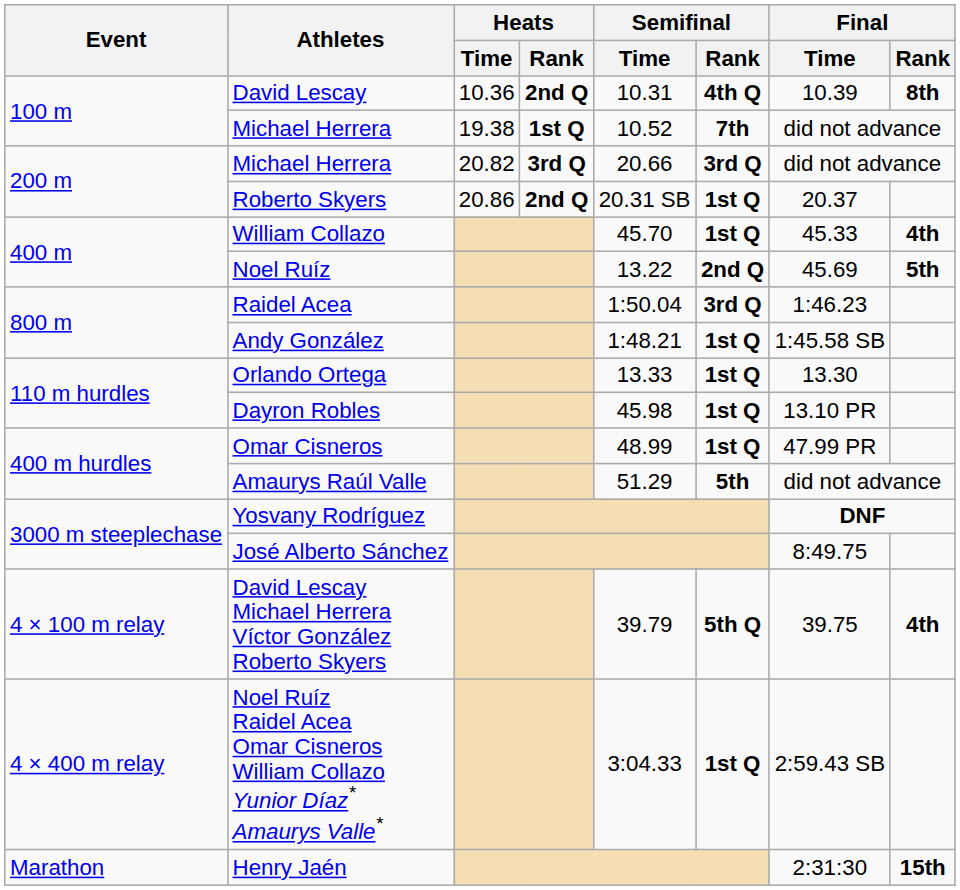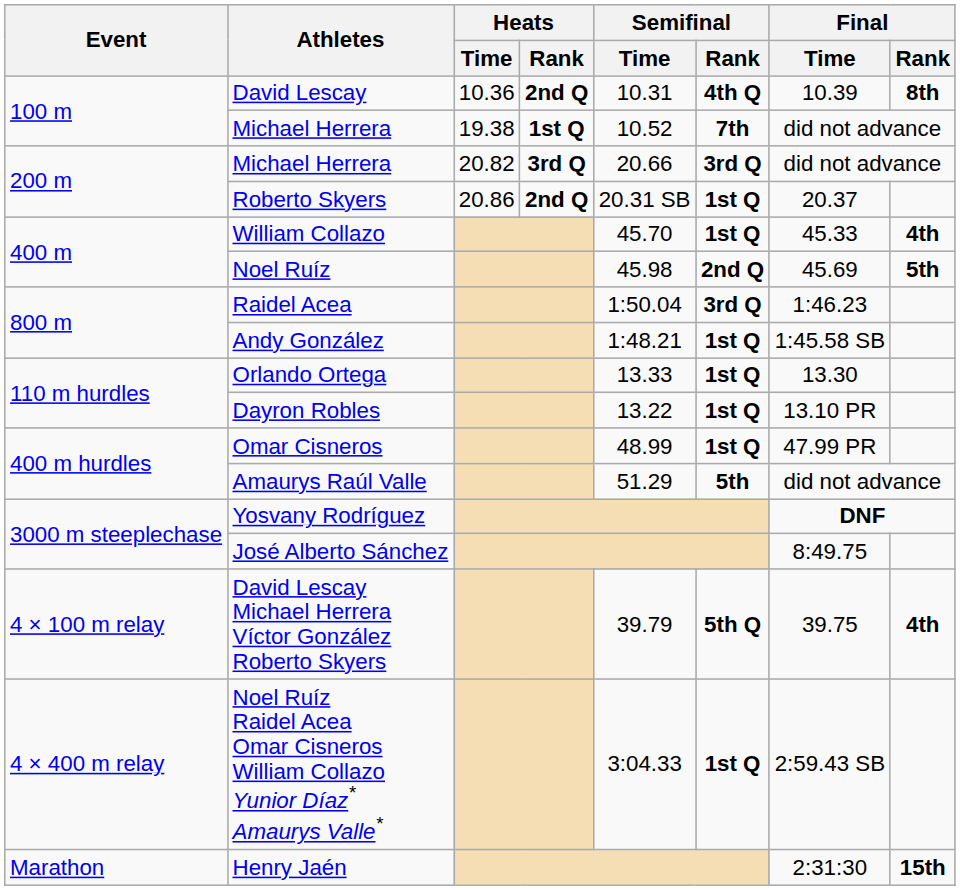 <table class="wikitable" style="font-size:90%">
 <tr>
 <th rowspan=2>Event</th>
 <th rowspan=2>Athletes</th>
 <th colspan=2>Heats</th>
 <th colspan=2>Semifinal</th>
 <th colspan=2>Final</th>
 </tr>
 <tr>
 <th>Time</th>
 <th>Rank</th>
 <th>Time</th>
 <th>Rank</th>
 <th>Time</th>
 <th>Rank</th>
 </tr>
 <tr>
 <td rowspan=2><a href='#'>100 m</a></td>
 <td><a href='#'>David Lescay</a></td>
 <td align=center>10.36</td>
 <td align=center><strong>2nd Q</strong></td>
 <td align=center>10.31</td>
 <td align=center><strong>4th Q</strong></td>
 <td align=center>10.39</td>
 <td align=center><strong>8th</strong></td>
 </tr>
 <tr>
 <td><a href='#'>Michael Herrera</a></td>
 <td align=center>19.38</td>
 <td align=center><strong>1st Q</strong></td>
 <td align=center>10.52</td>
 <td align=center><strong>7th</strong></td>
 <td align=center colspan=2>did not advance</td>
 </tr>
 <tr>
 <td rowspan=2><a href='#'>200 m</a></td>
 <td><a href='#'>Michael Herrera</a></td>
 <td align=center>20.82</td>
 <td align=center><strong>3rd Q</strong></td>
 <td align=center>20.66</td>
 <td align=center><strong>3rd Q</strong></td>
 <td align=center colspan=2>did not advance</td>
 </tr>
 <tr>
 <td><a href='#'>Roberto Skyers</a></td>
 <td align=center>20.86</td>
 <td align=center><strong>2nd Q</strong></td>
 <td align=center>20.31 SB</td>
 <td align=center><strong>1st Q</strong></td>
 <td align=center>20.37</td>
 <td align=center></td>
 </tr>
 <tr>
 <td rowspan=2><a href='#'>400 m</a></td>
 <td><a href='#'>William Collazo</a></td>
 <td colspan=2 bgcolor=wheat></td>
 <td align=center>45.70</td>
 <td align=center><strong>1st Q</strong></td>
 <td align=center>45.33</td>
 <td align=center><strong>4th</strong></td>
 </tr>
 <tr>
 <td><a href='#'>Noel Ruíz</a></td>
 <td colspan=2 bgcolor=wheat></td>
-<td align=center>13.22</td>
+<td align=center>45.98</td>
 <td align=center><strong>2nd Q</strong></td>
 <td align=center>45.69</td>
 <td align=center><strong>5th</strong></td>
 </tr>
 <tr>
 <td rowspan=2><a href='#'>800 m</a></td>
 <td><a href='#'>Raidel Acea</a></td>
 <td colspan=2 bgcolor=wheat></td>
 <td align=center>1:50.04</td>
 <td align=center><strong>3rd Q</strong></td>
 <td align=center>1:46.23</td>
 <td align=center></td>
 </tr>
 <tr>
 <td><a href='#'>Andy González</a></td>
 <td colspan=2 bgcolor=wheat></td>
 <td align=center>1:48.21</td>
 <td align=center><strong>1st Q</strong></td>
 <td align=center>1:45.58 SB</td>
 <td align=center></td>
 </tr>
 <tr>
 <td rowspan=2><a href='#'>110 m hurdles</a></td>
 <td><a href='#'>Orlando Ortega</a></td>
 <td colspan=2 bgcolor=wheat></td>
 <td align=center>13.33</td>
 <td align=center><strong>1st Q</strong></td>
 <td align=center>13.30</td>
 <td align=center></td>
 </tr>
 <tr>
 <td><a href='#'>Dayron Robles</a></td>
 <td colspan=2 bgcolor=wheat></td>
-<td align=center>45.98</td>
+<td align=center>13.22</td>
 <td align=center><strong>1st Q</strong></td>
 <td align=center>13.10 PR</td>
 <td align=center></td>
 </tr>
 <tr>
 <td rowspan=2><a href='#'>400 m hurdles</a></td>
 <td><a href='#'>Omar Cisneros</a></td>
 <td colspan=2 bgcolor=wheat></td>
 <td align=center>48.99</td>
 <td align=center><strong>1st Q</strong></td>
 <td align=center>47.99 PR</td>
 <td align=center></td>
 </tr>
 <tr>
 <td><a href='#'>Amaurys Raúl Valle</a></td>
 <td colspan=2 bgcolor=wheat></td>
 <td align=center>51.29</td>
 <td align=center><strong>5th</strong></td>
 <td align=center colspan=2>did not advance</td>
 </tr>
 <tr>
 <td rowspan=2><a href='#'>3000 m steeplechase</a></td>
 <td><a href='#'>Yosvany Rodríguez</a></td>
 <td colspan=4 bgcolor=wheat></td>
 <td align=center colspan=2><strong>DNF</strong></td>
 </tr>
 <tr>
 <td><a href='#'>José Alberto Sánchez</a></td>
 <td colspan=4 bgcolor=wheat></td>
 <td align=center>8:49.75</td>
 <td align=center></td>
 </tr>
 <tr>
 <td><a href='#'>4 × 100 m relay</a></td>
 <td><a href='#'>David Lescay</a><br><a href='#'>Michael Herrera</a><br><a href='#'>Víctor González</a><br><a href='#'>Roberto Skyers</a></td>
 <td align=center colspan=2 bgcolor=wheat></td>
 <td align=center>39.79</td>
 <td align=center><strong>5th Q</strong></td>
 <td align=center>39.75</td>
 <td align=center><strong>4th</strong></td>
 </tr>
 <tr>
 <td><a href='#'>4 × 400 m relay</a></td>
 <td><a href='#'>Noel Ruíz</a><br><a href='#'>Raidel Acea</a><br><a href='#'>Omar Cisneros</a><br><a href='#'>William Collazo</a><br><em><a href='#'>Yunior Díaz</a><sup>*</sup><br><a href='#'>Amaurys Valle</a><sup>*</sup></em></td>
 <td align=center colspan=2 bgcolor=wheat></td>
 <td align=center>3:04.33</td>
 <td align=center><strong>1st Q</strong></td>
 <td align=center>2:59.43 SB</td>
 <td align=center></td>
 </tr>
 <tr>
 <td><a href='#'>Marathon</a></td>
 <td><a href='#'>Henry Jaén</a></td>
 <td align=center colspan=4 bgcolor=wheat></td>
 <td align=center>2:31:30</td>
 <td align=center><strong>15th</strong></td>
 </tr>
 </table>
